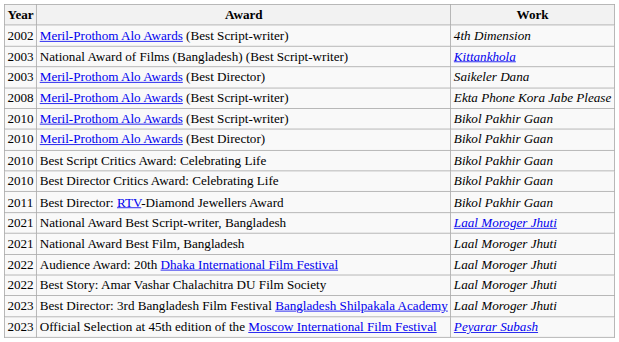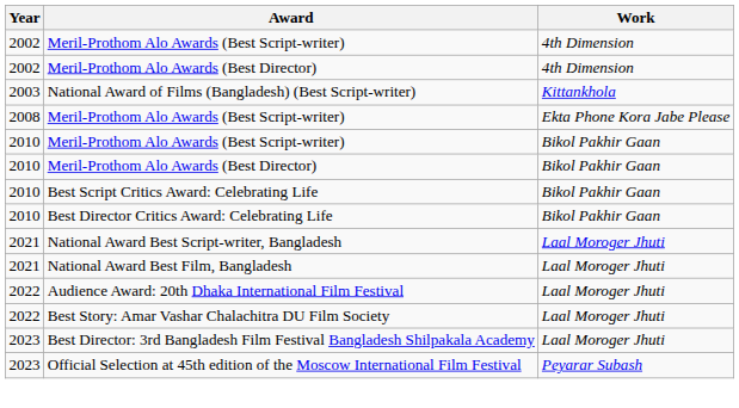 <table class="wikitable">
 <tr>
 <th>Year</th>
 <th>Award</th>
 <th>Work</th>
 </tr>
 <tr>
 <td>2002</td>
 <td><a href='#'>Meril-Prothom Alo Awards</a> (Best Script-writer)</td>
 <td><em>4th Dimension</em></td>
 </tr>
 <tr>
+<td>2002</td>
+<td><a href='#'>Meril-Prothom Alo Awards</a> (Best Director)</td>
+<td><em>4th Dimension</em></td>
+</tr>
+<tr>
 <td>2003</td>
 <td>National Award of Films (Bangladesh) (Best Script-writer)</td>
 <td><em><a href='#'>Kittankhola</a></em></td>
-</tr>
-<tr>
-<td>2003</td>
-<td><a href='#'>Meril-Prothom Alo Awards</a> (Best Director)</td>
-<td><em>Saikeler Dana</em></td>
 </tr>
 <tr>
 <td>2008</td>
 <td><a href='#'>Meril-Prothom Alo Awards</a> (Best Script-writer)</td>
 <td><em>Ekta Phone Kora Jabe Please</em></td>
 </tr>
 <tr>
 <td>2010</td>
 <td><a href='#'>Meril-Prothom Alo Awards</a> (Best Script-writer) </td>
 <td><em>Bikol Pakhir Gaan</em></td>
 </tr>
 <tr>
 <td>2010</td>
 <td><a href='#'>Meril-Prothom Alo Awards</a> (Best Director)</td>
 <td><em>Bikol Pakhir Gaan</em></td>
 </tr>
 <tr>
 <td>2010</td>
 <td>Best Script Critics Award: Celebrating Life</td>
 <td><em>Bikol Pakhir Gaan</em></td>
 </tr>
 <tr>
 <td>2010</td>
 <td>Best Director Critics Award: Celebrating Life</td>
-<td><em>Bikol Pakhir Gaan</em></td>
-</tr>
-<tr>
-<td>2011</td>
-<td>Best Director: <a href='#'>RTV</a>-Diamond Jewellers Award</td>
 <td><em>Bikol Pakhir Gaan</em></td>
 </tr>
 <tr>
 <td>2021</td>
 <td>National Award Best Script-writer, Bangladesh</td>
 <td><em><a href='#'>Laal Moroger Jhuti</a></em></td>
 </tr>
 <tr>
 <td>2021</td>
 <td>National Award Best Film, Bangladesh</td>
 <td><em>Laal Moroger Jhuti</em></td>
 </tr>
 <tr>
 <td>2022</td>
 <td>Audience Award: 20th <a href='#'>Dhaka International Film Festival</a></td>
 <td><em>Laal Moroger Jhuti</em></td>
 </tr>
 <tr>
 <td>2022</td>
 <td>Best Story: Amar Vashar Chalachitra DU Film Society</td>
 <td><em>Laal Moroger Jhuti</em></td>
 </tr>
 <tr>
 <td>2023</td>
 <td>Best Director: 3rd Bangladesh Film Festival <a href='#'>Bangladesh Shilpakala Academy</a></td>
 <td><em>Laal Moroger Jhuti</em></td>
 </tr>
 <tr>
 <td>2023</td>
 <td>Official Selection at 45th edition of the <a href='#'>Moscow International Film Festival</a></td>
 <td><em><a href='#'>Peyarar Subash</a></em></td>
 </tr>
 </table>
